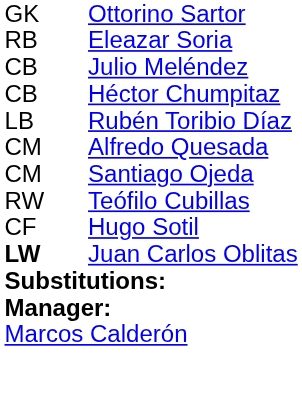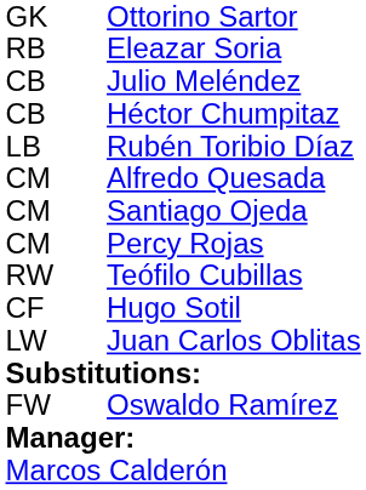 <table style="font-size:90%; margin:0.2em auto;" cellspacing="0" cellpadding="0">
 <tr>
 <th width="25"></th>
 <th width="25"></th>
 </tr>
 <tr>
 <td>GK</td>
 <td></td>
 <td><a href='#'>Ottorino Sartor</a></td>
 </tr>
 <tr>
 <td>RB</td>
 <td></td>
 <td><a href='#'>Eleazar Soria</a></td>
 </tr>
 <tr>
 <td>CB</td>
 <td></td>
 <td><a href='#'>Julio Meléndez</a></td>
 </tr>
 <tr>
 <td>CB</td>
 <td></td>
 <td><a href='#'>Héctor Chumpitaz</a></td>
 </tr>
 <tr>
 <td>LB</td>
 <td></td>
 <td><a href='#'>Rubén Toribio Díaz</a></td>
 </tr>
 <tr>
 <td>CM</td>
 <td></td>
 <td><a href='#'>Alfredo Quesada</a></td>
 </tr>
 <tr>
 <td>CM</td>
 <td></td>
 <td><a href='#'>Santiago Ojeda</a></td>
 </tr>
 <tr>
+<td>CM</td>
+<td></td>
+<td><a href='#'>Percy Rojas</a></td>
+<td></td>
+<td></td>
+</tr>
+<tr>
 <td>RW</td>
 <td></td>
 <td><a href='#'>Teófilo Cubillas</a></td>
 </tr>
 <tr>
 <td>CF</td>
 <td></td>
 <td><a href='#'>Hugo Sotil</a></td>
 </tr>
 <tr>
-<td><strong>LW</strong></td>
+<td>LW</td>
 <td></td>
 <td><a href='#'>Juan Carlos Oblitas</a></td>
 </tr>
 <tr>
 <td colspan=3><strong>Substitutions:</strong></td>
+</tr>
+<tr>
+<td>FW</td>
+<td></td>
+<td><a href='#'>Oswaldo Ramírez</a></td>
+<td></td>
+<td></td>
 </tr>
 <tr>
 <td colspan=3><strong>Manager:</strong></td>
 </tr>
 <tr>
 <td colspan=3><a href='#'>Marcos Calderón</a></td>
 </tr>
 </table>
